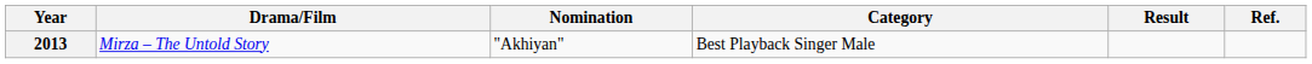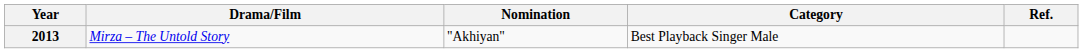 <table class="wikitable plainrowheaders" width="100%" "textcolor:#000;">
 <tr>
 <th>Year</th>
 <th>Drama/Film</th>
 <th>Nomination</th>
 <th>Category</th>
-<th>Result</th>
 <th>Ref.</th>
 </tr>
 <tr>
 <th>2013</th>
 <td><em><a href='#'>Mirza – The Untold Story</a></em></td>
 <td>"Akhiyan"</td>
 <td>Best Playback Singer Male</td>
 <td></td>
-<td></td>
 </tr>
 </table>
